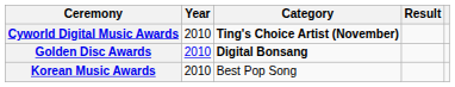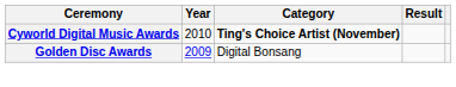 <table class="wikitable sortable plainrowheaders">
 <tr>
 <th scope="col">Ceremony</th>
 <th scope="col">Year</th>
 <th scope="col">Category</th>
 <th scope="col">Result</th>
 <th scope="col" class="unsortable"></th>
 </tr>
 <tr>
 <th scope="row"><a href='#'>Cyworld Digital Music Awards</a></th>
 <td style="text-align:center">2010</td>
 <td><strong>Ting's Choice Artist (November)</strong></td>
 <td></td>
 <td style="text-align:center"></td>
 </tr>
 <tr>
 <th scope="row"><a href='#'>Golden Disc Awards</a></th>
-<td style="text-align:center"><a href='#'>2010</a></td>
-<td><strong>Digital Bonsang</strong></td>
-<td></td>
-<td style="text-align:center"></td>
-</tr>
-<tr>
-<th scope="row"><a href='#'>Korean Music Awards</a></th>
-<td style="text-align:center">2010</td>
-<td>Best Pop Song</td>
+<td style="text-align:center"><a href='#'>2009</a></td>
+<td>Digital Bonsang</td>
 <td></td>
 <td style="text-align:center"></td>
 </tr>
 </table>
